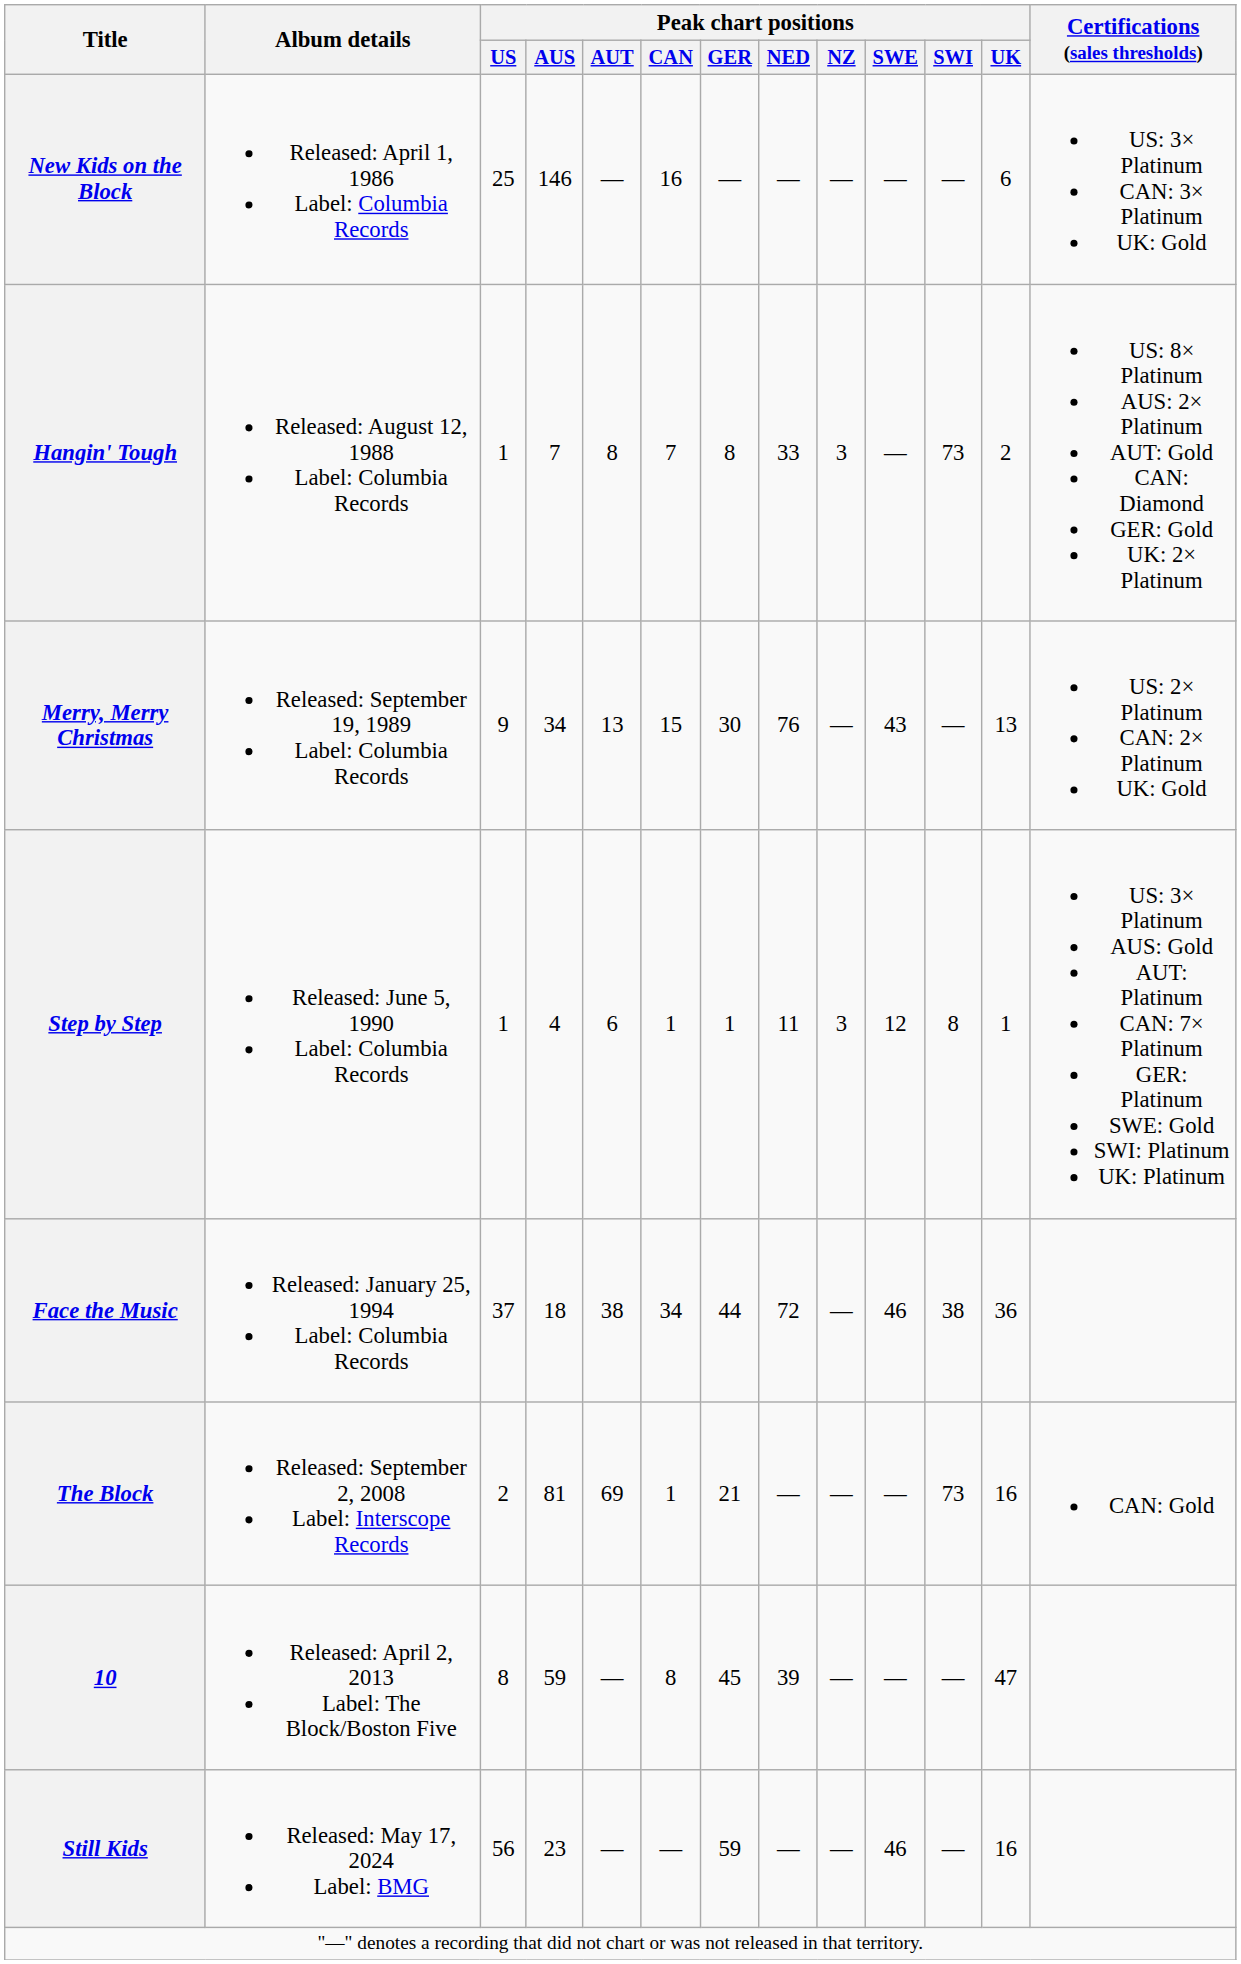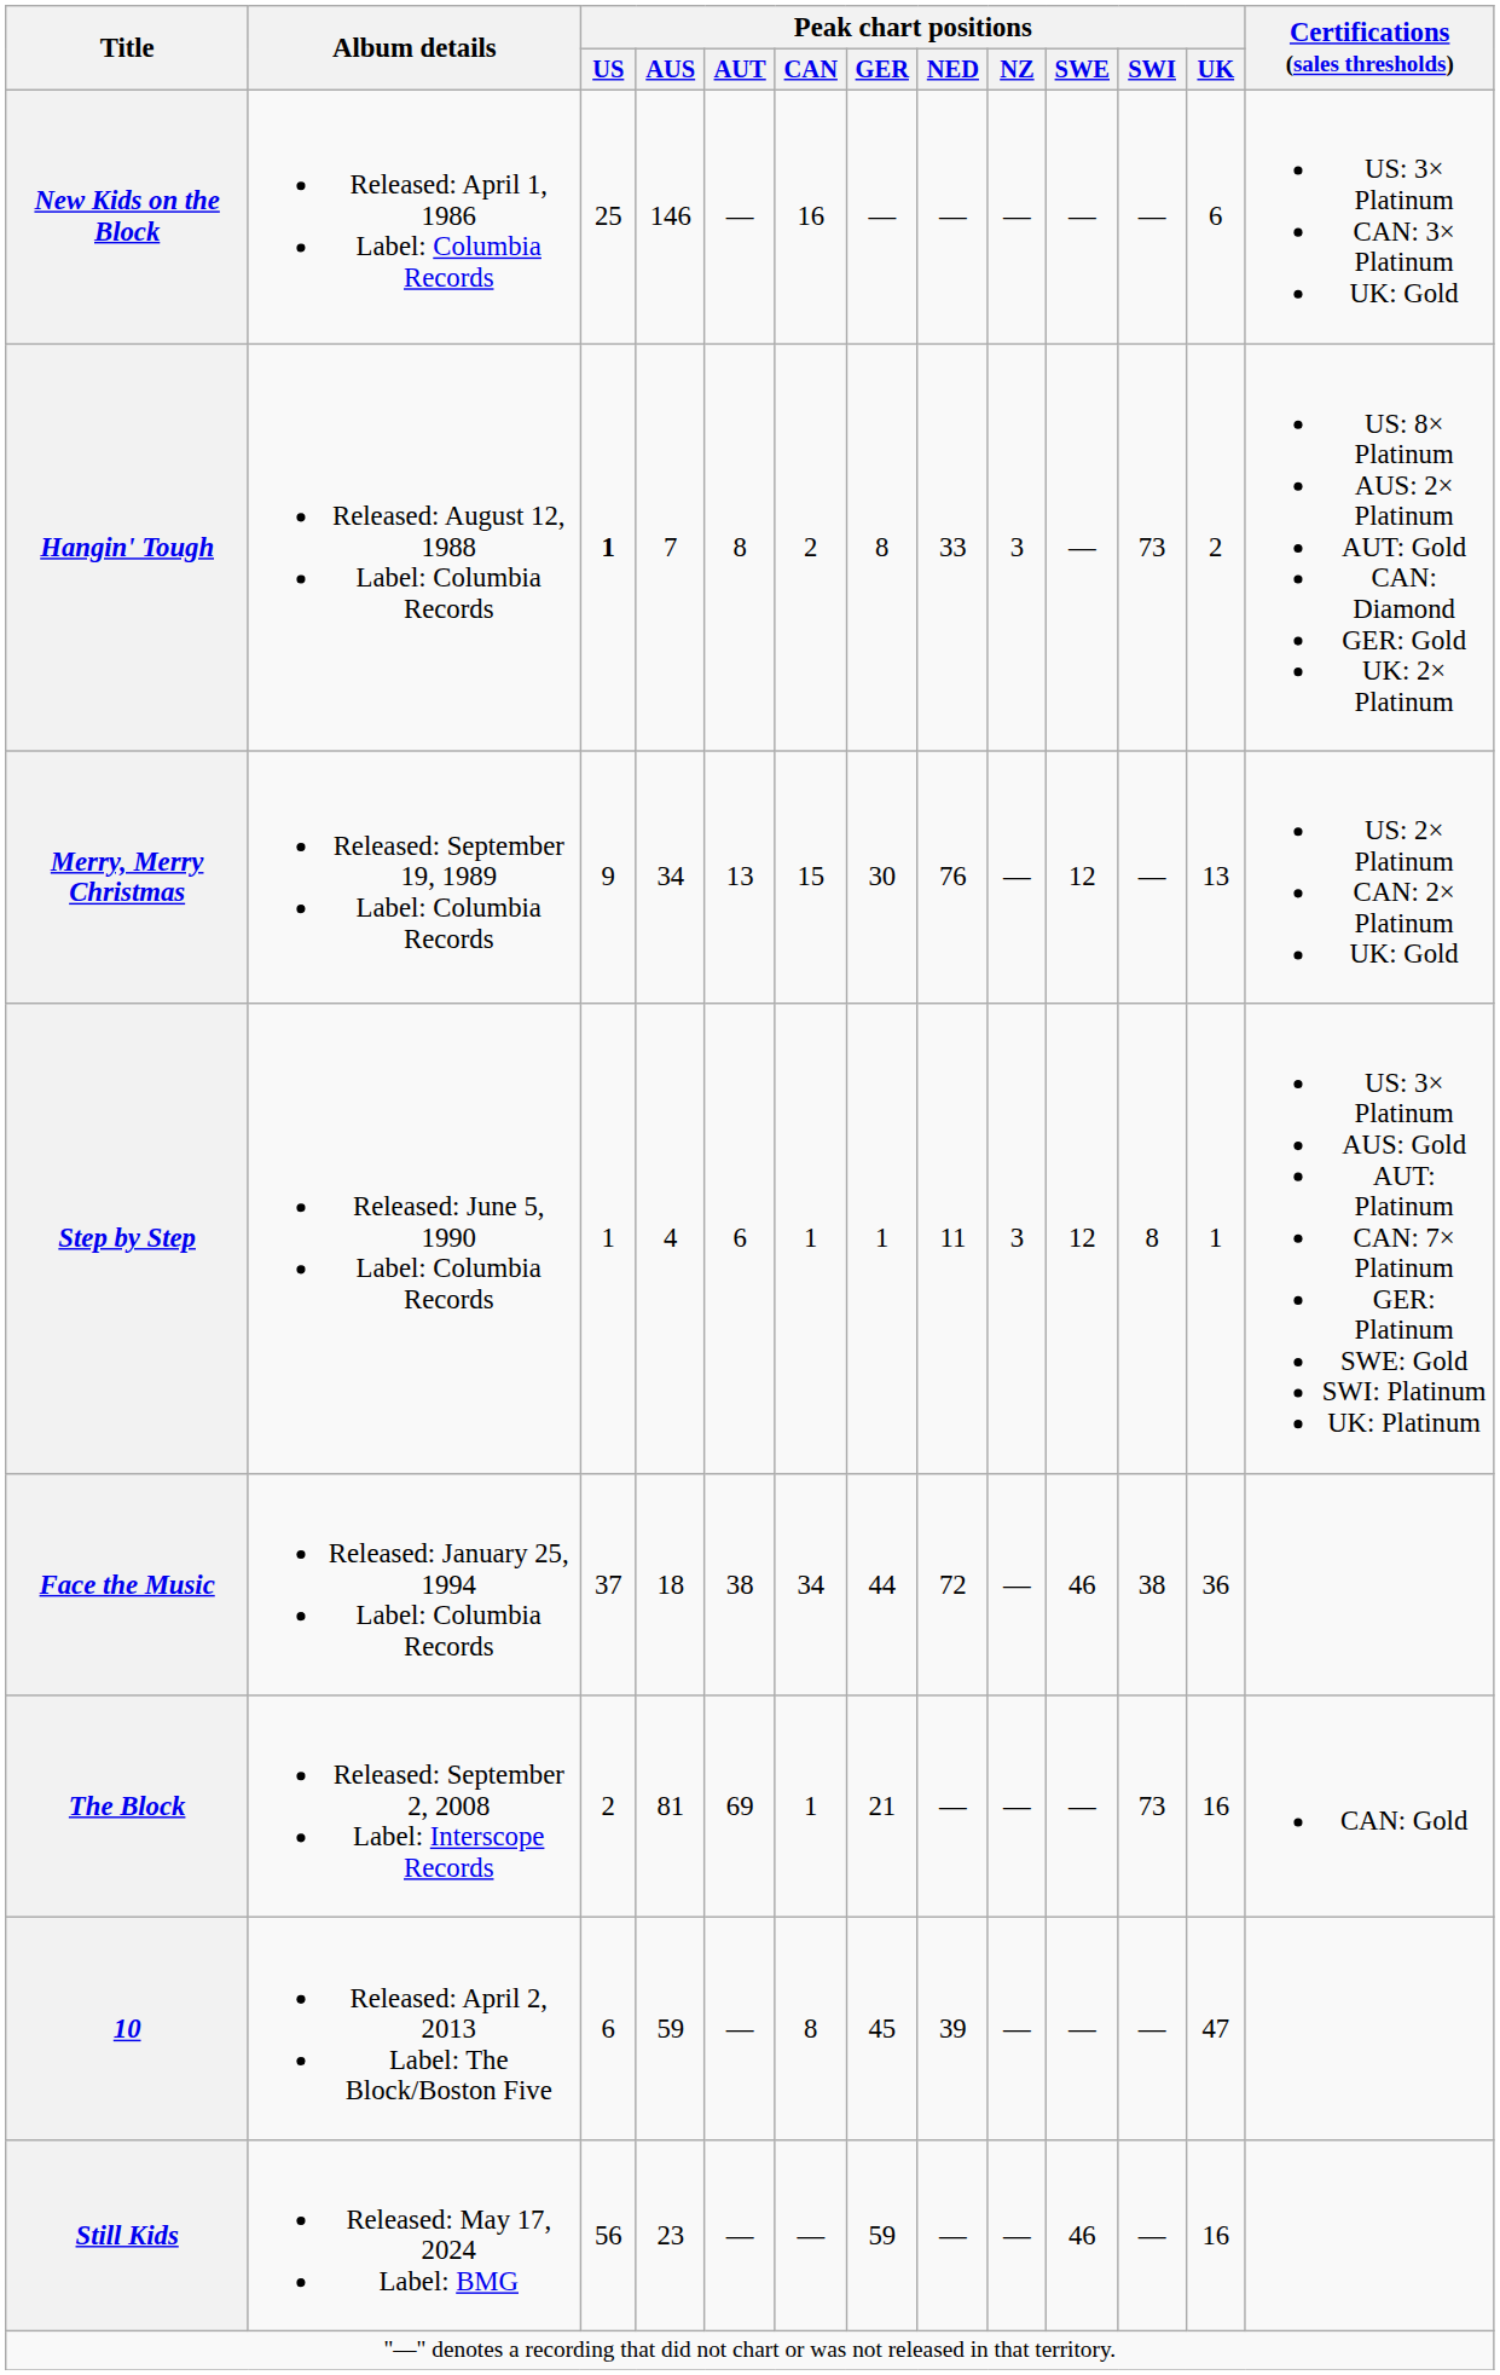 <table class="wikitable plainrowheaders" style="text-align:center;">
 <tr>
 <th scope="col" rowspan="2" style="width:18em;">Title</th>
 <th scope="col" rowspan="2" style="width:20em;">Album details</th>
 <th scope="col" colspan="10">Peak chart positions</th>
 <th rowspan="2" style="width:14em;"><a href='#'>Certifications</a><br><small>(<a href='#'>sales thresholds</a>)</small></th>
 </tr>
 <tr>
 <th scope="col" style="width:3em;font-size:90%;"><a href='#'>US</a><br></th>
 <th scope="col" style="width:3em;font-size:90%;"><a href='#'>AUS</a><br></th>
 <th scope="col" style="width:3em;font-size:90%;"><a href='#'>AUT</a><br></th>
 <th scope="col" style="width:3em;font-size:90%;"><a href='#'>CAN</a><br></th>
 <th scope="col" style="width:3em;font-size:90%;"><a href='#'>GER</a><br></th>
 <th scope="col" style="width:3em;font-size:90%;"><a href='#'>NED</a><br></th>
 <th scope="col" style="width:3em;font-size:90%;"><a href='#'>NZ</a><br></th>
 <th scope="col" style="width:3em;font-size:90%;"><a href='#'>SWE</a><br></th>
 <th scope="col" style="width:3em;font-size:90%;"><a href='#'>SWI</a><br></th>
 <th scope="col" style="width:3em;font-size:90%;"><a href='#'>UK</a><br></th>
 </tr>
 <tr>
 <th scope="row"><em><a href='#'>New Kids on the Block</a></em></th>
 <td><br><ul><li>Released: April 1, 1986</li><li>Label: <a href='#'>Columbia Records</a></li></ul></td>
 <td>25</td>
 <td>146</td>
 <td>—</td>
 <td>16</td>
 <td>—</td>
 <td>—</td>
 <td>—</td>
 <td>—</td>
 <td>—</td>
 <td>6</td>
 <td><br><ul><li>US: 3× Platinum</li><li>CAN: 3× Platinum</li><li>UK: Gold</li></ul></td>
 </tr>
 <tr>
 <th scope="row"><em><a href='#'>Hangin' Tough</a></em></th>
 <td><br><ul><li>Released: August 12, 1988</li><li>Label: Columbia Records</li></ul></td>
-<td>1</td>
+<td><strong>1</strong></td>
 <td>7</td>
 <td>8</td>
-<td>7</td>
+<td>2</td>
 <td>8</td>
 <td>33</td>
 <td>3</td>
 <td>—</td>
 <td>73</td>
 <td>2</td>
 <td><br><ul><li>US: 8× Platinum</li><li>AUS: 2× Platinum</li><li>AUT: Gold</li><li>CAN: Diamond</li><li>GER: Gold</li><li>UK: 2× Platinum</li></ul></td>
 </tr>
 <tr>
 <th scope="row"><em><a href='#'>Merry, Merry Christmas</a></em></th>
 <td><br><ul><li>Released: September 19, 1989</li><li>Label: Columbia Records</li></ul></td>
 <td>9</td>
 <td>34</td>
 <td>13</td>
 <td>15</td>
 <td>30</td>
 <td>76</td>
 <td>—</td>
-<td>43</td>
+<td>12</td>
 <td>—</td>
 <td>13</td>
 <td><br><ul><li>US: 2× Platinum</li><li>CAN: 2× Platinum</li><li>UK: Gold</li></ul></td>
 </tr>
 <tr>
 <th scope="row"><em><a href='#'>Step by Step</a></em></th>
 <td><br><ul><li>Released: June 5, 1990</li><li>Label: Columbia Records</li></ul></td>
 <td>1</td>
 <td>4</td>
 <td>6</td>
 <td>1</td>
 <td>1</td>
 <td>11</td>
 <td>3</td>
 <td>12</td>
 <td>8</td>
 <td>1</td>
 <td><br><ul><li>US: 3× Platinum</li><li>AUS: Gold</li><li>AUT: Platinum</li><li>CAN: 7× Platinum</li><li>GER: Platinum</li><li>SWE: Gold</li><li>SWI: Platinum</li><li>UK: Platinum</li></ul></td>
 </tr>
 <tr>
 <th scope="row"><em><a href='#'>Face the Music</a></em></th>
 <td><br><ul><li>Released: January 25, 1994</li><li>Label: Columbia Records</li></ul></td>
 <td>37</td>
 <td>18</td>
 <td>38</td>
 <td>34</td>
 <td>44</td>
 <td>72</td>
 <td>—</td>
 <td>46</td>
 <td>38</td>
 <td>36</td>
 <td></td>
 </tr>
 <tr>
 <th scope="row"><em><a href='#'>The Block</a></em></th>
 <td><br><ul><li>Released: September 2, 2008</li><li>Label: <a href='#'>Interscope Records</a></li></ul></td>
 <td>2</td>
 <td>81</td>
 <td>69</td>
 <td>1</td>
 <td>21</td>
 <td>—</td>
 <td>—</td>
 <td>—</td>
 <td>73</td>
 <td>16</td>
 <td><br><ul><li>CAN: Gold</li></ul></td>
 </tr>
 <tr>
 <th scope="row"><em><a href='#'>10</a></em></th>
 <td><br><ul><li>Released: April 2, 2013</li><li>Label: The Block/Boston Five</li></ul></td>
-<td>8</td>
+<td>6</td>
 <td>59</td>
 <td>—</td>
 <td>8</td>
 <td>45</td>
 <td>39</td>
 <td>—</td>
 <td>—</td>
 <td>—</td>
 <td>47</td>
 <td></td>
 </tr>
 <tr>
 <th scope="row"><em><a href='#'>Still Kids</a></em></th>
 <td><br><ul><li>Released: May 17, 2024</li><li>Label: <a href='#'>BMG</a></li></ul></td>
 <td>56</td>
 <td>23</td>
 <td>—</td>
 <td>—</td>
 <td>59</td>
 <td>—</td>
 <td>—</td>
 <td>46</td>
 <td>—</td>
 <td>16</td>
 <td></td>
 </tr>
 <tr>
 <td colspan="13" style="font-size: 85%">"—" denotes a recording that did not chart or was not released in that territory.</td>
 </tr>
 </table>
